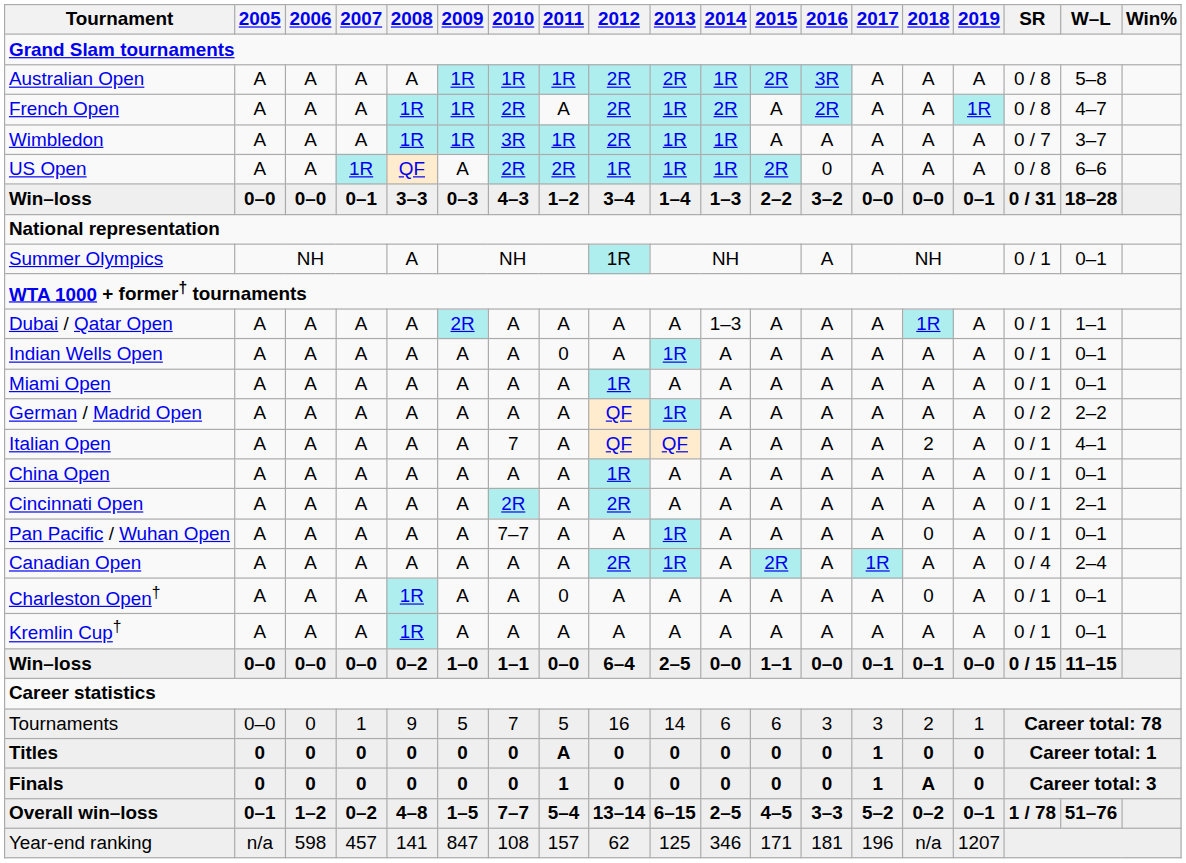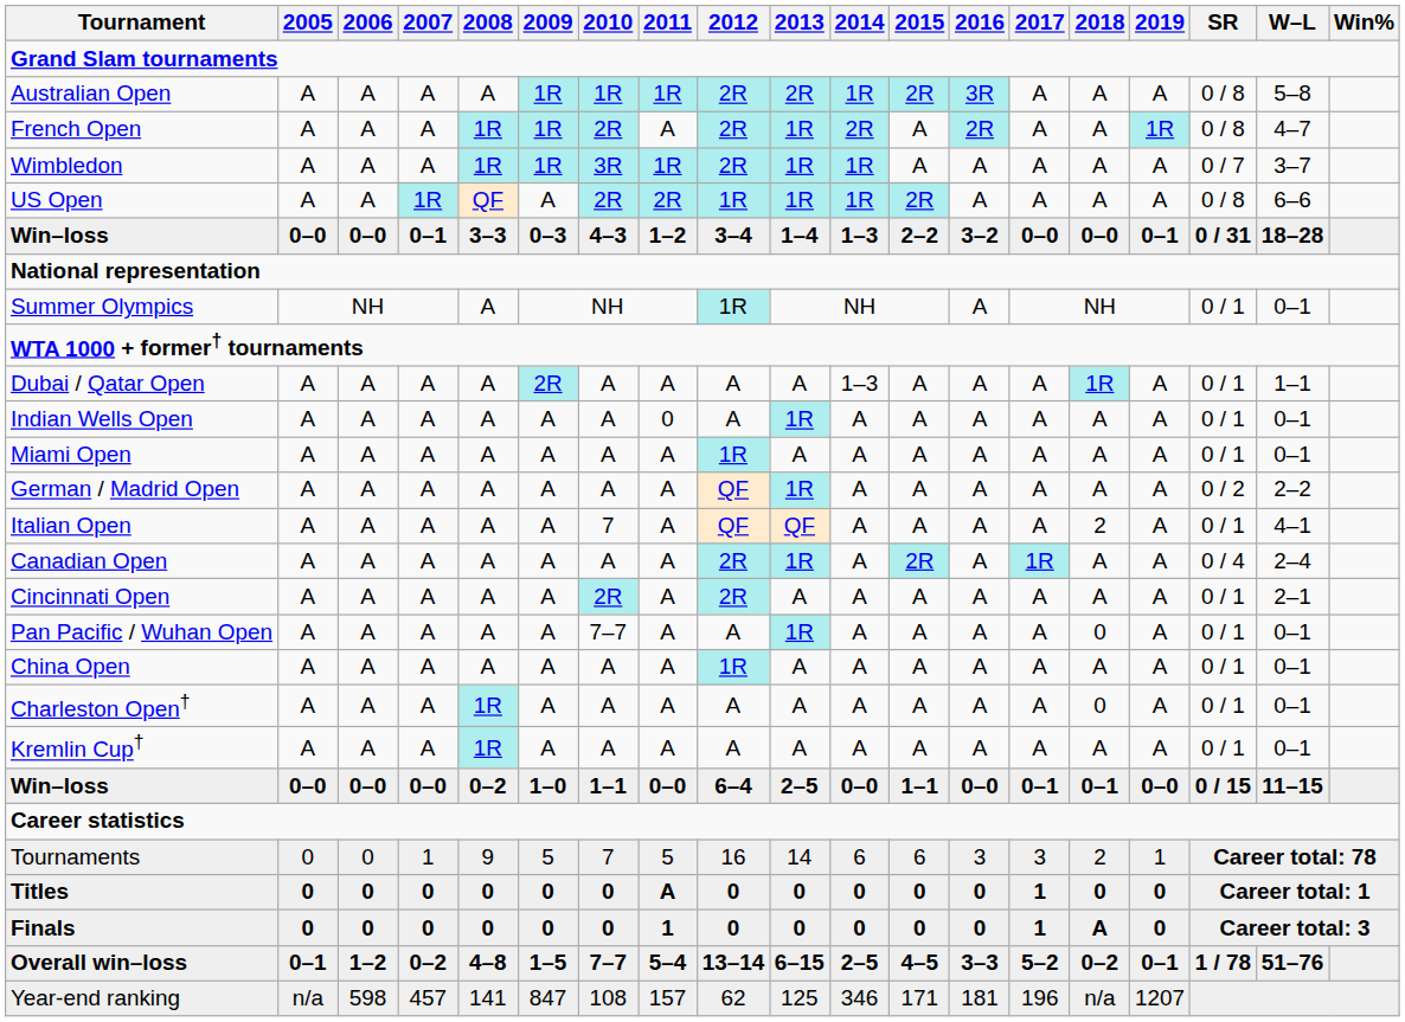 <table class="wikitable nowrap" style=text-align:center>
 <tr>
 <th>Tournament</th>
 <th><a href='#'>2005</a></th>
 <th><a href='#'>2006</a></th>
 <th><a href='#'>2007</a></th>
 <th><a href='#'>2008</a></th>
 <th><a href='#'>2009</a></th>
 <th><a href='#'>2010</a></th>
 <th><a href='#'>2011</a></th>
 <th><a href='#'>2012</a></th>
 <th><a href='#'>2013</a></th>
 <th><a href='#'>2014</a></th>
 <th><a href='#'>2015</a></th>
 <th><a href='#'>2016</a></th>
 <th><a href='#'>2017</a></th>
 <th><a href='#'>2018</a></th>
 <th><a href='#'>2019</a></th>
 <th>SR</th>
 <th>W–L</th>
 <th>Win%</th>
 </tr>
 <tr>
 <td colspan="19" align="left"><strong><a href='#'>Grand Slam tournaments</a></strong></td>
 </tr>
 <tr>
 <td align=left><a href='#'>Australian Open</a></td>
 <td>A</td>
 <td>A</td>
 <td>A</td>
 <td>A</td>
 <td bgcolor=afeeee><a href='#'>1R</a></td>
 <td bgcolor=afeeee><a href='#'>1R</a></td>
 <td bgcolor=afeeee><a href='#'>1R</a></td>
 <td bgcolor=afeeee><a href='#'>2R</a></td>
 <td bgcolor=afeeee><a href='#'>2R</a></td>
 <td bgcolor=afeeee><a href='#'>1R</a></td>
 <td bgcolor=afeeee><a href='#'>2R</a></td>
 <td bgcolor=afeeee><a href='#'>3R</a></td>
 <td>A</td>
 <td>A</td>
 <td>A</td>
 <td>0 / 8</td>
 <td>5–8</td>
 <td></td>
 </tr>
 <tr>
 <td align=left><a href='#'>French Open</a></td>
 <td>A</td>
 <td>A</td>
 <td>A</td>
 <td bgcolor=afeeee><a href='#'>1R</a></td>
 <td bgcolor=afeeee><a href='#'>1R</a></td>
 <td bgcolor=afeeee><a href='#'>2R</a></td>
 <td>A</td>
 <td bgcolor=afeeee><a href='#'>2R</a></td>
 <td bgcolor=afeeee><a href='#'>1R</a></td>
 <td bgcolor=afeeee><a href='#'>2R</a></td>
 <td>A</td>
 <td bgcolor=afeeee><a href='#'>2R</a></td>
 <td>A</td>
 <td>A</td>
 <td bgcolor=afeeee><a href='#'>1R</a></td>
 <td>0 / 8</td>
 <td>4–7</td>
 <td></td>
 </tr>
 <tr>
 <td align=left><a href='#'>Wimbledon</a></td>
 <td>A</td>
 <td>A</td>
 <td>A</td>
 <td bgcolor=afeeee><a href='#'>1R</a></td>
 <td bgcolor=afeeee><a href='#'>1R</a></td>
 <td bgcolor=afeeee><a href='#'>3R</a></td>
 <td bgcolor=afeeee><a href='#'>1R</a></td>
 <td bgcolor=afeeee><a href='#'>2R</a></td>
 <td bgcolor=afeeee><a href='#'>1R</a></td>
 <td bgcolor=afeeee><a href='#'>1R</a></td>
 <td>A</td>
 <td>A</td>
 <td>A</td>
 <td>A</td>
 <td>A</td>
 <td>0 / 7</td>
 <td>3–7</td>
 <td></td>
 </tr>
 <tr>
 <td align=left><a href='#'>US Open</a></td>
 <td>A</td>
 <td>A</td>
 <td bgcolor=afeeee><a href='#'>1R</a></td>
 <td bgcolor=ffebcd><a href='#'>QF</a></td>
 <td>A</td>
 <td bgcolor=afeeee><a href='#'>2R</a></td>
 <td bgcolor=afeeee><a href='#'>2R</a></td>
 <td bgcolor=afeeee><a href='#'>1R</a></td>
 <td bgcolor=afeeee><a href='#'>1R</a></td>
 <td bgcolor=afeeee><a href='#'>1R</a></td>
 <td bgcolor=afeeee><a href='#'>2R</a></td>
-<td>0</td>
+<td>A</td>
 <td>A</td>
 <td>A</td>
 <td>A</td>
 <td>0 / 8</td>
 <td>6–6</td>
 <td></td>
 </tr>
 <tr style="font-weight:bold; background:#efefef;">
 <td style="text-align:left">Win–loss</td>
 <td>0–0</td>
 <td>0–0</td>
 <td>0–1</td>
 <td>3–3</td>
 <td>0–3</td>
 <td>4–3</td>
 <td>1–2</td>
 <td>3–4</td>
 <td>1–4</td>
 <td>1–3</td>
 <td>2–2</td>
 <td>3–2</td>
 <td>0–0</td>
 <td>0–0</td>
 <td>0–1</td>
 <td>0 / 31</td>
 <td>18–28</td>
 <td></td>
 </tr>
 <tr>
 <td colspan="19" align=left><strong>National representation</strong></td>
 </tr>
 <tr>
 <td align=left><a href='#'>Summer Olympics</a></td>
 <td colspan="3">NH</td>
 <td>A</td>
 <td colspan="3">NH</td>
 <td bgcolor=afeeee>1R</td>
 <td colspan="3">NH</td>
 <td>A</td>
 <td colspan="3">NH</td>
 <td>0 / 1</td>
 <td>0–1</td>
 <td></td>
 </tr>
 <tr>
 <td colspan="19" align=left><a href='#'><strong>WTA 1000</strong></a> <strong>+ former<sup>†</sup> tournaments</strong></td>
 </tr>
 <tr>
 <td align=left><a href='#'>Dubai</a> / <a href='#'>Qatar Open</a></td>
 <td>A</td>
 <td>A</td>
 <td>A</td>
 <td>A</td>
 <td bgcolor=afeeee><a href='#'>2R</a></td>
 <td>A</td>
 <td>A</td>
 <td>A</td>
 <td>A</td>
 <td>1–3</td>
 <td>A</td>
 <td>A</td>
 <td>A</td>
 <td bgcolor=afeeee><a href='#'>1R</a></td>
 <td>A</td>
 <td>0 / 1</td>
 <td>1–1</td>
 <td></td>
 </tr>
 <tr>
 <td align=left><a href='#'>Indian Wells Open</a></td>
 <td>A</td>
 <td>A</td>
 <td>A</td>
 <td>A</td>
 <td>A</td>
 <td>A</td>
 <td>0</td>
 <td>A</td>
 <td bgcolor=afeeee><a href='#'>1R</a></td>
 <td>A</td>
 <td>A</td>
 <td>A</td>
 <td>A</td>
 <td>A</td>
 <td>A</td>
 <td>0 / 1</td>
 <td>0–1</td>
 <td></td>
 </tr>
 <tr>
 <td align=left><a href='#'>Miami Open</a></td>
 <td>A</td>
 <td>A</td>
 <td>A</td>
 <td>A</td>
 <td>A</td>
 <td>A</td>
 <td>A</td>
 <td bgcolor=afeeee><a href='#'>1R</a></td>
 <td>A</td>
 <td>A</td>
 <td>A</td>
 <td>A</td>
 <td>A</td>
 <td>A</td>
 <td>A</td>
 <td>0 / 1</td>
 <td>0–1</td>
 <td></td>
 </tr>
 <tr>
 <td align=left><a href='#'>German</a> / <a href='#'>Madrid Open</a></td>
 <td>A</td>
 <td>A</td>
 <td>A</td>
 <td>A</td>
 <td>A</td>
 <td>A</td>
 <td>A</td>
 <td bgcolor=ffebcd><a href='#'>QF</a></td>
 <td bgcolor=afeeee><a href='#'>1R</a></td>
 <td>A</td>
 <td>A</td>
 <td>A</td>
 <td>A</td>
 <td>A</td>
 <td>A</td>
 <td>0 / 2</td>
 <td>2–2</td>
 <td></td>
 </tr>
 <tr>
 <td align=left><a href='#'>Italian Open</a></td>
 <td>A</td>
 <td>A</td>
 <td>A</td>
 <td>A</td>
 <td>A</td>
 <td>7</td>
 <td>A</td>
 <td bgcolor=ffebcd><a href='#'>QF</a></td>
 <td bgcolor=ffebcd><a href='#'>QF</a></td>
 <td>A</td>
 <td>A</td>
 <td>A</td>
 <td>A</td>
 <td>2</td>
 <td>A</td>
 <td>0 / 1</td>
 <td>4–1</td>
 <td></td>
 </tr>
 <tr>
-<td align=left><a href='#'>China Open</a></td>
+<td align=left><a href='#'>Canadian Open</a></td>
 <td>A</td>
 <td>A</td>
 <td>A</td>
 <td>A</td>
 <td>A</td>
 <td>A</td>
 <td>A</td>
+<td bgcolor=afeeee><a href='#'>2R</a></td>
+<td bgcolor=afeeee><a href='#'>1R</a></td>
+<td>A</td>
+<td bgcolor=afeeee><a href='#'>2R</a></td>
+<td>A</td>
 <td bgcolor=afeeee><a href='#'>1R</a></td>
 <td>A</td>
 <td>A</td>
-<td>A</td>
-<td>A</td>
-<td>A</td>
-<td>A</td>
-<td>A</td>
-<td>0 / 1</td>
-<td>0–1</td>
+<td>0 / 4</td>
+<td>2–4</td>
 <td></td>
 </tr>
 <tr>
 <td align=left><a href='#'>Cincinnati Open</a></td>
 <td>A</td>
 <td>A</td>
 <td>A</td>
 <td>A</td>
 <td>A</td>
 <td bgcolor=afeeee><a href='#'>2R</a></td>
 <td>A</td>
 <td bgcolor=afeeee><a href='#'>2R</a></td>
 <td>A</td>
 <td>A</td>
 <td>A</td>
 <td>A</td>
 <td>A</td>
 <td>A</td>
 <td>A</td>
 <td>0 / 1</td>
 <td>2–1</td>
 <td></td>
 </tr>
 <tr>
 <td align=left><a href='#'>Pan Pacific</a> / <a href='#'>Wuhan Open</a></td>
 <td>A</td>
 <td>A</td>
 <td>A</td>
 <td>A</td>
 <td>A</td>
 <td>7–7</td>
 <td>A</td>
 <td>A</td>
 <td bgcolor=afeeee><a href='#'>1R</a></td>
 <td>A</td>
 <td>A</td>
 <td>A</td>
 <td>A</td>
 <td>0</td>
 <td>A</td>
 <td>0 / 1</td>
 <td>0–1</td>
 <td></td>
 </tr>
 <tr>
-<td align=left><a href='#'>Canadian Open</a></td>
+<td align=left><a href='#'>China Open</a></td>
 <td>A</td>
 <td>A</td>
 <td>A</td>
 <td>A</td>
 <td>A</td>
 <td>A</td>
 <td>A</td>
-<td bgcolor=afeeee><a href='#'>2R</a></td>
-<td bgcolor=afeeee><a href='#'>1R</a></td>
-<td>A</td>
-<td bgcolor=afeeee><a href='#'>2R</a></td>
-<td>A</td>
 <td bgcolor=afeeee><a href='#'>1R</a></td>
 <td>A</td>
 <td>A</td>
-<td>0 / 4</td>
-<td>2–4</td>
+<td>A</td>
+<td>A</td>
+<td>A</td>
+<td>A</td>
+<td>A</td>
+<td>0 / 1</td>
+<td>0–1</td>
 <td></td>
 </tr>
 <tr>
 <td align=left><a href='#'>Charleston Open</a><sup>†</sup></td>
 <td>A</td>
 <td>A</td>
 <td>A</td>
 <td bgcolor=afeeee><a href='#'>1R</a></td>
 <td>A</td>
 <td>A</td>
-<td>0</td>
+<td>A</td>
 <td>A</td>
 <td>A</td>
 <td>A</td>
 <td>A</td>
 <td>A</td>
 <td>A</td>
 <td>0</td>
 <td>A</td>
 <td>0 / 1</td>
 <td>0–1</td>
 <td></td>
 </tr>
 <tr>
 <td align=left><a href='#'>Kremlin Cup</a><sup>†</sup></td>
 <td>A</td>
 <td>A</td>
 <td>A</td>
 <td bgcolor=afeeee><a href='#'>1R</a></td>
 <td>A</td>
 <td>A</td>
 <td>A</td>
 <td>A</td>
 <td>A</td>
 <td>A</td>
 <td>A</td>
 <td>A</td>
 <td>A</td>
 <td>A</td>
 <td>A</td>
 <td>0 / 1</td>
 <td>0–1</td>
 <td></td>
 </tr>
 <tr style=background:#efefef;font-weight:bold>
 <td align=left>Win–loss</td>
 <td>0–0</td>
 <td>0–0</td>
 <td>0–0</td>
 <td>0–2</td>
 <td>1–0</td>
 <td>1–1</td>
 <td>0–0</td>
 <td>6–4</td>
 <td>2–5</td>
 <td>0–0</td>
 <td>1–1</td>
 <td>0–0</td>
 <td>0–1</td>
 <td>0–1</td>
 <td>0–0</td>
 <td>0 / 15</td>
 <td>11–15</td>
 <td></td>
 </tr>
 <tr>
 <td colspan="19" align=left><strong>Career statistics</strong></td>
 </tr>
 <tr bgcolor=efefef>
 <td align=left>Tournaments</td>
-<td>0–0</td>
+<td>0</td>
 <td>0</td>
 <td>1</td>
 <td>9</td>
 <td>5</td>
 <td>7</td>
 <td>5</td>
 <td>16</td>
 <td>14</td>
 <td>6</td>
 <td>6</td>
 <td>3</td>
 <td>3</td>
 <td>2</td>
 <td>1</td>
 <td colspan="3"><strong>Career total: 78</strong></td>
 </tr>
 <tr style="font-weight:bold; background:#efefef;">
 <td align=left>Titles</td>
 <td>0</td>
 <td>0</td>
 <td>0</td>
 <td>0</td>
 <td>0</td>
 <td>0</td>
 <td>A</td>
 <td>0</td>
 <td>0</td>
 <td>0</td>
 <td>0</td>
 <td>0</td>
 <td>1</td>
 <td>0</td>
 <td>0</td>
 <td colspan="3">Career total: 1</td>
 </tr>
 <tr style="font-weight:bold; background:#efefef;">
 <td align=left>Finals</td>
 <td>0</td>
 <td>0</td>
 <td>0</td>
 <td>0</td>
 <td>0</td>
 <td>0</td>
 <td>1</td>
 <td>0</td>
 <td>0</td>
 <td>0</td>
 <td>0</td>
 <td>0</td>
 <td>1</td>
 <td>A</td>
 <td>0</td>
 <td colspan="3">Career total: 3</td>
 </tr>
 <tr style="font-weight:bold; background:#efefef;">
 <td align=left>Overall win–loss</td>
 <td>0–1</td>
 <td>1–2</td>
 <td>0–2</td>
 <td>4–8</td>
 <td>1–5</td>
 <td>7–7</td>
 <td>5–4</td>
 <td>13–14</td>
 <td>6–15</td>
 <td>2–5</td>
 <td>4–5</td>
 <td>3–3</td>
 <td>5–2</td>
 <td>0–2</td>
 <td>0–1</td>
 <td>1 / 78</td>
 <td>51–76</td>
 <td></td>
 </tr>
 <tr bgcolor=efefef>
 <td align=left>Year-end ranking</td>
 <td>n/a</td>
 <td>598</td>
 <td>457</td>
 <td>141</td>
 <td>847</td>
 <td>108</td>
 <td>157</td>
 <td>62</td>
 <td>125</td>
 <td>346</td>
 <td>171</td>
 <td>181</td>
 <td>196</td>
 <td>n/a</td>
 <td>1207</td>
 <td colspan="3"></td>
 </tr>
 </table>
